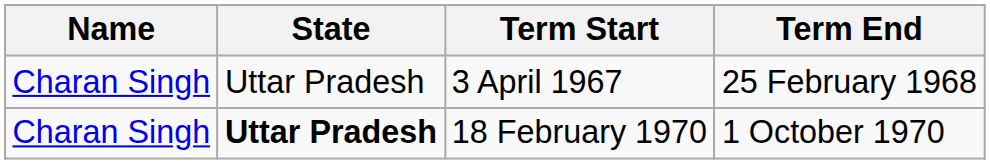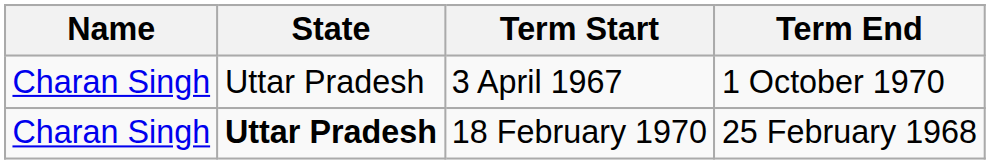 <table class="wikitable">
 <tr>
 <th>Name</th>
 <th>State</th>
 <th>Term Start</th>
 <th>Term End</th>
 </tr>
 <tr>
 <td><a href='#'>Charan Singh</a></td>
 <td>Uttar Pradesh</td>
 <td>3 April 1967</td>
-<td>25 February 1968</td>
+<td>1 October 1970</td>
 </tr>
 <tr>
 <td><a href='#'>Charan Singh</a></td>
 <td><strong>Uttar Pradesh</strong></td>
 <td>18 February 1970</td>
-<td>1 October 1970</td>
+<td>25 February 1968</td>
 </tr>
 </table>
